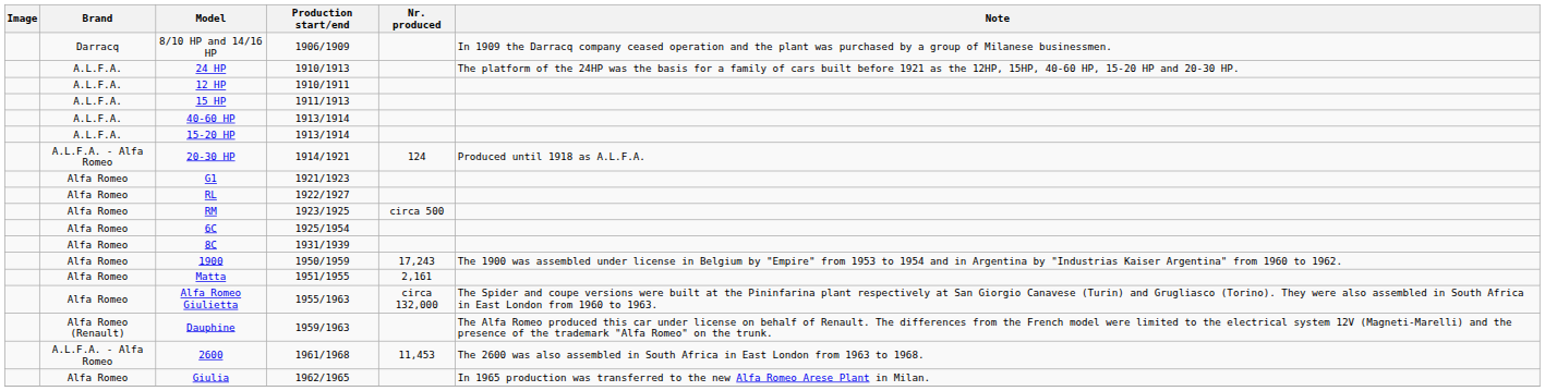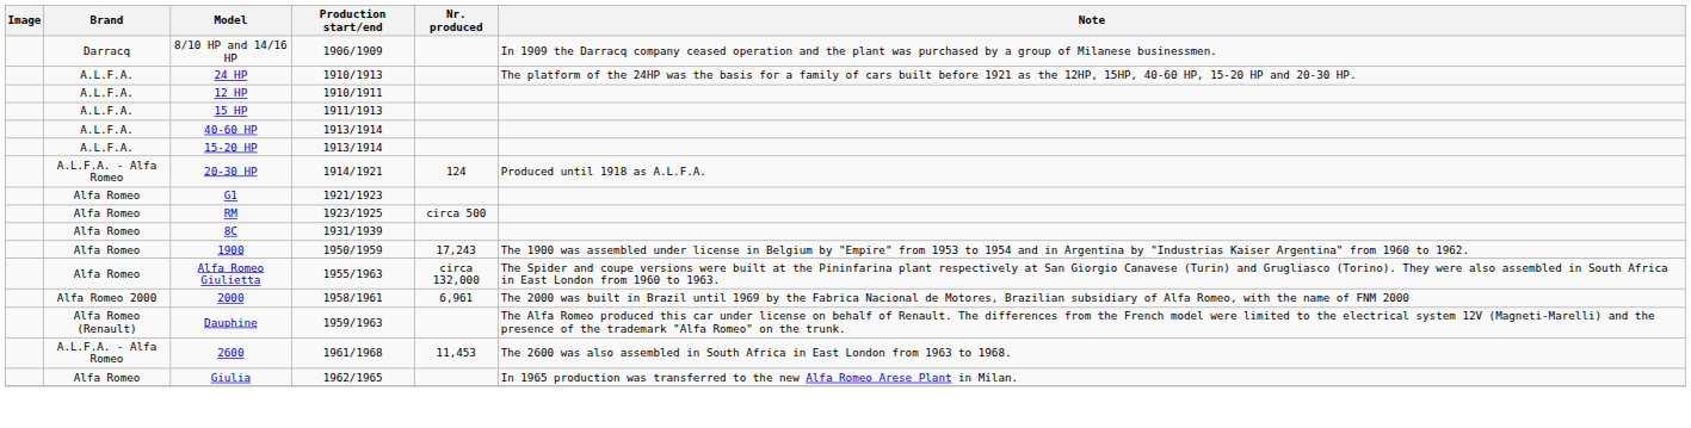 <table class="wikitable" style="margin-right: 0em">
 <tr>
 <th>Image</th>
 <th>Brand</th>
 <th>Model</th>
 <th>Production start/end</th>
 <th>Nr. produced</th>
 <th>Note</th>
 </tr>
 <tr align=center align=center>
 <td></td>
 <td>Darracq</td>
 <td>8/10 HP and 14/16 HP</td>
 <td>1906/1909</td>
 <td></td>
 <td align=left>In 1909 the Darracq company ceased operation and the plant was purchased by a group of Milanese businessmen.</td>
 </tr>
 <tr align=center align=center>
 <td></td>
 <td>A.L.F.A.</td>
 <td><a href='#'>24 HP</a></td>
 <td>1910/1913</td>
 <td></td>
 <td align=left>The platform of the 24HP was the basis for a family of cars built before 1921 as the 12HP, 15HP, 40-60 HP, 15-20 HP and 20-30 HP.</td>
 </tr>
 <tr align=center align=center>
 <td></td>
 <td>A.L.F.A.</td>
 <td><a href='#'>12 HP</a></td>
 <td>1910/1911</td>
 <td></td>
 <td></td>
 </tr>
 <tr align=center>
 <td></td>
 <td>A.L.F.A.</td>
 <td><a href='#'>15 HP</a></td>
 <td>1911/1913</td>
 <td></td>
 <td></td>
 </tr>
 <tr align=center>
 <td></td>
 <td>A.L.F.A.</td>
 <td><a href='#'>40-60 HP</a></td>
 <td>1913/1914</td>
 <td></td>
 <td></td>
 </tr>
 <tr align=center>
 <td></td>
 <td>A.L.F.A.</td>
 <td><a href='#'>15-20 HP</a></td>
 <td>1913/1914</td>
 <td></td>
 <td></td>
 </tr>
 <tr align=center>
 <td></td>
 <td>A.L.F.A. - Alfa Romeo</td>
 <td><a href='#'>20-30 HP</a></td>
 <td>1914/1921</td>
 <td>124</td>
 <td align=left>Produced until 1918 as A.L.F.A.</td>
 </tr>
 <tr align=center>
 <td></td>
 <td>Alfa Romeo</td>
 <td><a href='#'>G1</a></td>
 <td>1921/1923</td>
 <td></td>
 <td></td>
 </tr>
 <tr align=center>
 <td></td>
 <td>Alfa Romeo</td>
-<td><a href='#'>RL</a></td>
-<td>1922/1927</td>
-<td></td>
-<td></td>
-</tr>
-<tr align=center>
-<td></td>
-<td>Alfa Romeo</td>
 <td><a href='#'>RM</a></td>
 <td>1923/1925</td>
 <td>circa 500</td>
-<td></td>
-</tr>
-<tr align=center>
-<td></td>
-<td>Alfa Romeo</td>
-<td><a href='#'>6C</a></td>
-<td>1925/1954</td>
-<td></td>
 <td></td>
 </tr>
 <tr align=center>
 <td></td>
 <td>Alfa Romeo</td>
 <td><a href='#'>8C</a></td>
 <td>1931/1939</td>
 <td></td>
 <td></td>
 </tr>
 <tr align=center>
 <td></td>
 <td>Alfa Romeo</td>
 <td><a href='#'>1900</a></td>
 <td>1950/1959</td>
 <td>17,243</td>
 <td align=left>The 1900 was assembled under license in Belgium by "Empire" from 1953 to 1954 and in Argentina by "Industrias Kaiser Argentina" from 1960 to 1962.</td>
 </tr>
 <tr align=center>
 <td></td>
 <td>Alfa Romeo</td>
-<td><a href='#'>Matta</a></td>
-<td>1951/1955</td>
-<td>2,161</td>
-<td></td>
-</tr>
-<tr align=center>
-<td></td>
-<td>Alfa Romeo</td>
 <td><a href='#'>Alfa Romeo Giulietta</a></td>
 <td>1955/1963</td>
 <td>circa 132,000</td>
 <td align=left>The Spider and coupe versions were built at the Pininfarina plant respectively at San Giorgio Canavese (Turin) and Grugliasco (Torino). They were also assembled in South Africa in East London from 1960 to 1963.</td>
+</tr>
+<tr align=center>
+<td></td>
+<td>Alfa Romeo 2000</td>
+<td><a href='#'>2000</a></td>
+<td>1958/1961</td>
+<td>6,961</td>
+<td align=left>The 2000 was built in Brazil until 1969 by the Fabrica Nacional de Motores, Brazilian subsidiary of Alfa Romeo, with the name of FNM 2000</td>
 </tr>
 <tr align=center>
 <td></td>
 <td>Alfa Romeo (Renault)</td>
 <td><a href='#'>Dauphine</a></td>
 <td>1959/1963</td>
 <td></td>
 <td align=left>The Alfa Romeo produced this car under license on behalf of Renault. The differences from the French model were limited to the electrical system 12V (Magneti-Marelli) and the presence of the trademark "Alfa Romeo" on the trunk.</td>
 </tr>
 <tr align=center>
 <td></td>
 <td>A.L.F.A. - Alfa Romeo</td>
 <td><a href='#'>2600</a></td>
 <td>1961/1968</td>
 <td>11,453</td>
 <td align=left>The 2600 was also assembled in South Africa in East London from 1963 to 1968.</td>
 </tr>
 <tr align=center>
 <td></td>
 <td>Alfa Romeo</td>
 <td><a href='#'>Giulia</a></td>
 <td>1962/1965</td>
 <td></td>
 <td align=left>In 1965 production was transferred to the new <a href='#'>Alfa Romeo Arese Plant</a> in Milan.</td>
 </tr>
 <tr align=center>
 </tr>
 </table>
